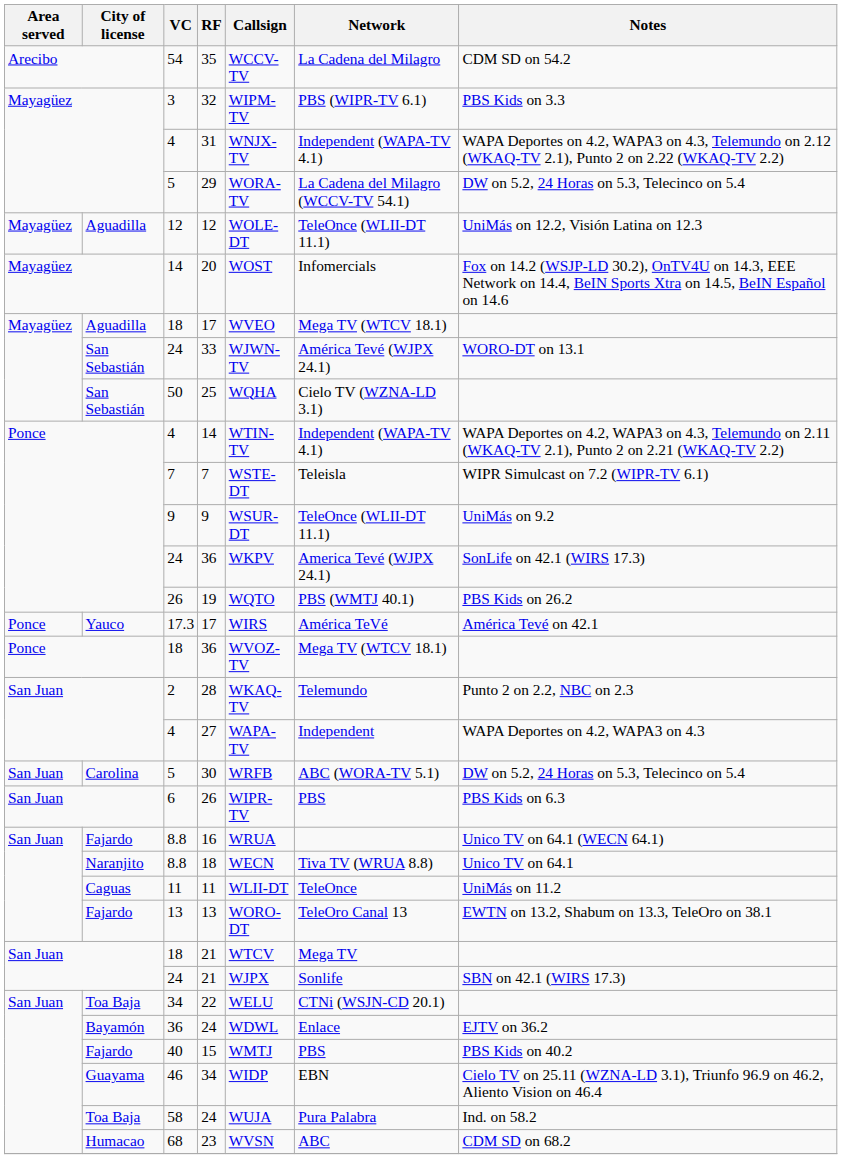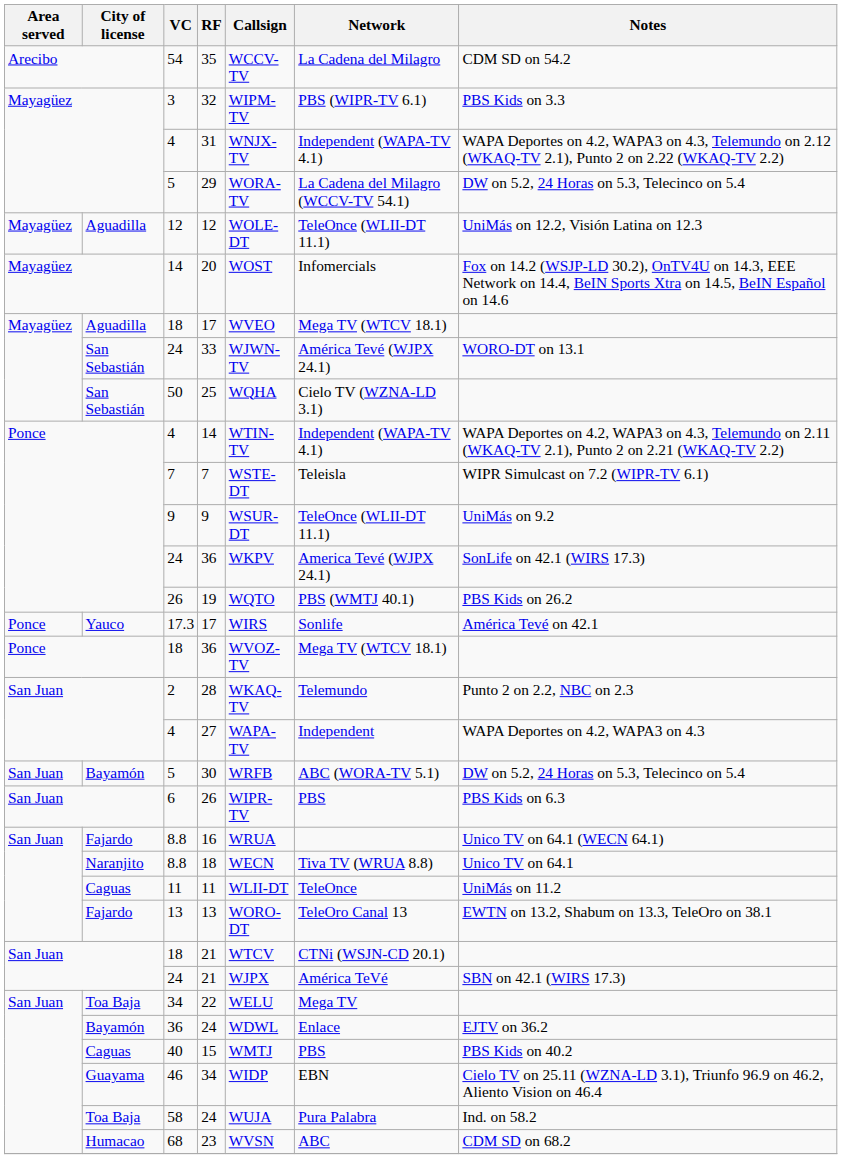 <table class="sortable wikitable">
 <tr>
 <th>Area served</th>
 <th>City of license</th>
 <th>VC</th>
 <th>RF</th>
 <th>Callsign</th>
 <th>Network</th>
 <th class="unsortable">Notes</th>
 </tr>
 <tr style="vertical-align: top; text-align: left;">
 <td colspan="2"><a href='#'>Arecibo</a></td>
 <td>54</td>
 <td>35</td>
 <td><a href='#'>WCCV-TV</a></td>
 <td><a href='#'>La Cadena del Milagro</a></td>
 <td>CDM SD on 54.2</td>
 </tr>
 <tr style="vertical-align: top; text-align: left;">
 <td colspan="2" rowspan="3"><a href='#'>Mayagüez</a></td>
 <td>3</td>
 <td>32</td>
 <td><a href='#'>WIPM-TV</a></td>
 <td><a href='#'>PBS</a> (<a href='#'>WIPR-TV</a> 6.1)</td>
 <td><a href='#'>PBS Kids</a> on 3.3</td>
 </tr>
 <tr style="vertical-align: top; text-align: left;">
 <td>4</td>
 <td>31</td>
 <td><a href='#'>WNJX-TV</a></td>
 <td><a href='#'>Independent</a> (<a href='#'>WAPA-TV</a> 4.1)</td>
 <td>WAPA Deportes on 4.2, WAPA3 on 4.3, <a href='#'>Telemundo</a> on 2.12 (<a href='#'>WKAQ-TV</a> 2.1), Punto 2 on 2.22 (<a href='#'>WKAQ-TV</a> 2.2)</td>
 </tr>
 <tr style="vertical-align: top; text-align: left;">
 <td>5</td>
 <td>29</td>
 <td><a href='#'>WORA-TV</a></td>
 <td><a href='#'>La Cadena del Milagro</a> (<a href='#'>WCCV-TV</a> 54.1)</td>
 <td><a href='#'>DW</a> on 5.2, <a href='#'>24 Horas</a> on 5.3, Telecinco on 5.4</td>
 </tr>
 <tr style="vertical-align: top; text-align: left;">
 <td><a href='#'>Mayagüez</a></td>
 <td><a href='#'>Aguadilla</a></td>
 <td>12</td>
 <td>12</td>
 <td><a href='#'>WOLE-DT</a></td>
 <td><a href='#'>TeleOnce</a> (<a href='#'>WLII-DT</a> 11.1)</td>
 <td><a href='#'>UniMás</a> on 12.2, Visión Latina on 12.3</td>
 </tr>
 <tr style="vertical-align: top; text-align: left;">
 <td colspan="2"><a href='#'>Mayagüez</a></td>
 <td>14</td>
 <td>20</td>
 <td><a href='#'>WOST</a></td>
 <td>Infomercials</td>
 <td><a href='#'>Fox</a> on 14.2 (<a href='#'>WSJP-LD</a> 30.2), <a href='#'>OnTV4U</a> on 14.3, EEE Network on 14.4, <a href='#'>BeIN Sports Xtra</a> on 14.5, <a href='#'>BeIN Español</a> on 14.6</td>
 </tr>
 <tr style="vertical-align: top; text-align: left;">
 <td colspan="1" rowspan="3"><a href='#'>Mayagüez</a></td>
 <td><a href='#'>Aguadilla</a></td>
 <td>18</td>
 <td>17</td>
 <td><a href='#'>WVEO</a></td>
 <td><a href='#'>Mega TV</a> (<a href='#'>WTCV</a> 18.1)</td>
 <td></td>
 </tr>
 <tr style="vertical-align: top; text-align: left;">
 <td><a href='#'>San Sebastián</a></td>
 <td>24</td>
 <td>33</td>
 <td><a href='#'>WJWN-TV</a></td>
 <td><a href='#'>América Tevé</a> (<a href='#'>WJPX</a> 24.1)</td>
 <td><a href='#'>WORO-DT</a> on 13.1</td>
 </tr>
 <tr style="vertical-align: top; text-align: left;">
 <td><a href='#'>San Sebastián</a></td>
 <td>50</td>
 <td>25</td>
 <td><a href='#'>WQHA</a></td>
 <td>Cielo TV (<a href='#'>WZNA-LD</a> 3.1)</td>
 <td></td>
 </tr>
 <tr style="vertical-align: top; text-align: left;">
 <td colspan="2" rowspan="5"><a href='#'>Ponce</a></td>
 <td>4</td>
 <td>14</td>
 <td><a href='#'>WTIN-TV</a></td>
 <td><a href='#'>Independent</a> (<a href='#'>WAPA-TV</a> 4.1)</td>
 <td>WAPA Deportes on 4.2, WAPA3 on 4.3, <a href='#'>Telemundo</a> on 2.11 (<a href='#'>WKAQ-TV</a> 2.1), Punto 2 on 2.21 (<a href='#'>WKAQ-TV</a> 2.2)</td>
 </tr>
 <tr style="vertical-align: top; text-align: left;">
 <td>7</td>
 <td>7</td>
 <td><a href='#'>WSTE-DT</a></td>
 <td>Teleisla</td>
 <td>WIPR Simulcast on 7.2 (<a href='#'>WIPR-TV</a> 6.1)</td>
 </tr>
 <tr style="vertical-align: top; text-align: left;">
 <td>9</td>
 <td>9</td>
 <td><a href='#'>WSUR-DT</a></td>
 <td><a href='#'>TeleOnce</a> (<a href='#'>WLII-DT</a> 11.1)</td>
 <td><a href='#'>UniMás</a> on 9.2</td>
 </tr>
 <tr style="vertical-align: top; text-align: left;">
 <td>24</td>
 <td>36</td>
 <td><a href='#'>WKPV</a></td>
 <td><a href='#'>America Tevé</a> (<a href='#'>WJPX</a> 24.1)</td>
 <td><a href='#'>SonLife</a> on 42.1 (<a href='#'>WIRS</a> 17.3)</td>
 </tr>
 <tr style="vertical-align: top; text-align: left;">
 <td>26</td>
 <td>19</td>
 <td><a href='#'>WQTO</a></td>
 <td><a href='#'>PBS</a> (<a href='#'>WMTJ</a> 40.1)</td>
 <td><a href='#'>PBS Kids</a> on 26.2</td>
 </tr>
 <tr style="vertical-align: top; text-align: left;">
 <td><a href='#'>Ponce</a></td>
 <td><a href='#'>Yauco</a></td>
 <td>17.3</td>
 <td>17</td>
 <td><a href='#'>WIRS</a></td>
-<td><a href='#'>América TeVé</a></td>
+<td><a href='#'>Sonlife</a></td>
 <td><a href='#'>América Tevé</a> on 42.1</td>
 </tr>
 <tr style="vertical-align: top; text-align: left;">
 <td colspan="2"><a href='#'>Ponce</a></td>
 <td>18</td>
 <td>36</td>
 <td><a href='#'>WVOZ-TV</a></td>
 <td><a href='#'>Mega TV</a> (<a href='#'>WTCV</a> 18.1)</td>
 <td></td>
 </tr>
 <tr style="vertical-align: top; text-align: left;">
 <td colspan="2" rowspan="2"><a href='#'>San Juan</a></td>
 <td>2</td>
 <td>28</td>
 <td><a href='#'>WKAQ-TV</a></td>
 <td><a href='#'>Telemundo</a></td>
 <td>Punto 2 on 2.2, <a href='#'>NBC</a> on 2.3</td>
 </tr>
 <tr style="vertical-align: top; text-align: left;">
 <td>4</td>
 <td>27</td>
 <td><a href='#'>WAPA-TV</a></td>
 <td><a href='#'>Independent</a></td>
 <td>WAPA Deportes on 4.2, WAPA3 on 4.3</td>
 </tr>
 <tr style="vertical-align: top; text-align: left;">
 <td><a href='#'>San Juan</a></td>
-<td><a href='#'>Carolina</a></td>
+<td><a href='#'>Bayamón</a></td>
 <td>5</td>
 <td>30</td>
 <td><a href='#'>WRFB</a></td>
 <td><a href='#'>ABC</a> (<a href='#'>WORA-TV</a> 5.1)</td>
 <td><a href='#'>DW</a> on 5.2, <a href='#'>24 Horas</a> on 5.3, Telecinco on 5.4</td>
 </tr>
 <tr style="vertical-align: top; text-align: left;">
 <td colspan="2"><a href='#'>San Juan</a></td>
 <td>6</td>
 <td>26</td>
 <td><a href='#'>WIPR-TV</a></td>
 <td><a href='#'>PBS</a></td>
 <td><a href='#'>PBS Kids</a> on 6.3</td>
 </tr>
 <tr style="vertical-align: top; text-align: left;">
 <td colspan="1" rowspan="4"><a href='#'>San Juan</a></td>
 <td><a href='#'>Fajardo</a></td>
 <td>8.8</td>
 <td>16</td>
 <td><a href='#'>WRUA</a></td>
 <td></td>
 <td><a href='#'>Unico TV</a> on 64.1 (<a href='#'>WECN</a> 64.1)</td>
 </tr>
 <tr style="vertical-align: top; text-align: left;">
 <td><a href='#'>Naranjito</a></td>
 <td>8.8</td>
 <td>18</td>
 <td><a href='#'>WECN</a></td>
 <td><a href='#'>Tiva TV</a> (<a href='#'>WRUA</a> 8.8)</td>
 <td><a href='#'>Unico TV</a> on 64.1</td>
 </tr>
 <tr style="vertical-align: top; text-align: left;">
 <td><a href='#'>Caguas</a></td>
 <td>11</td>
 <td>11</td>
 <td><a href='#'>WLII-DT</a></td>
 <td><a href='#'>TeleOnce</a></td>
 <td><a href='#'>UniMás</a> on 11.2</td>
 </tr>
 <tr style="vertical-align: top; text-align: left;">
 <td><a href='#'>Fajardo</a></td>
 <td>13</td>
 <td>13</td>
 <td><a href='#'>WORO-DT</a></td>
 <td><a href='#'>TeleOro Canal</a> 13</td>
 <td><a href='#'>EWTN</a> on 13.2, Shabum on 13.3, TeleOro on 38.1</td>
 </tr>
 <tr style="vertical-align: top; text-align: left;">
 <td colspan="2" rowspan="2"><a href='#'>San Juan</a></td>
 <td>18</td>
 <td>21</td>
 <td><a href='#'>WTCV</a></td>
-<td><a href='#'>Mega TV</a></td>
+<td><a href='#'>CTNi</a> (<a href='#'>WSJN-CD</a> 20.1)</td>
 <td></td>
 </tr>
 <tr style="vertical-align: top; text-align: left;">
 <td>24</td>
 <td>21</td>
 <td><a href='#'>WJPX</a></td>
-<td><a href='#'>Sonlife</a></td>
+<td><a href='#'>América TeVé</a></td>
 <td><a href='#'>SBN</a> on 42.1 (<a href='#'>WIRS</a> 17.3)</td>
 </tr>
 <tr style="vertical-align: top; text-align: left;">
 <td colspan="1" rowspan="6"><a href='#'>San Juan</a></td>
 <td><a href='#'>Toa Baja</a></td>
 <td>34</td>
 <td>22</td>
 <td><a href='#'>WELU</a></td>
-<td><a href='#'>CTNi</a> (<a href='#'>WSJN-CD</a> 20.1)</td>
+<td><a href='#'>Mega TV</a></td>
 <td></td>
 </tr>
 <tr style="vertical-align: top; text-align: left;">
 <td><a href='#'>Bayamón</a></td>
 <td>36</td>
 <td>24</td>
 <td><a href='#'>WDWL</a></td>
 <td><a href='#'>Enlace</a></td>
 <td><a href='#'>EJTV</a> on 36.2</td>
 </tr>
 <tr style="vertical-align: top; text-align: left;">
-<td><a href='#'>Fajardo</a></td>
+<td><a href='#'>Caguas</a></td>
 <td>40</td>
 <td>15</td>
 <td><a href='#'>WMTJ</a></td>
 <td><a href='#'>PBS</a></td>
 <td><a href='#'>PBS Kids</a> on 40.2</td>
 </tr>
 <tr style="vertical-align: top; text-align: left;">
 <td><a href='#'>Guayama</a></td>
 <td>46</td>
 <td>34</td>
 <td><a href='#'>WIDP</a></td>
 <td>EBN</td>
 <td><a href='#'>Cielo TV</a> on 25.11 (<a href='#'>WZNA-LD</a> 3.1), Triunfo 96.9 on 46.2, Aliento Vision on 46.4</td>
 </tr>
 <tr style="vertical-align: top; text-align: left;">
 <td><a href='#'>Toa Baja</a></td>
 <td>58</td>
 <td>24</td>
 <td><a href='#'>WUJA</a></td>
 <td><a href='#'>Pura Palabra</a></td>
 <td>Ind. on 58.2</td>
 </tr>
 <tr style="vertical-align: top; text-align: left;">
 <td><a href='#'>Humacao</a></td>
 <td>68</td>
 <td>23</td>
 <td><a href='#'>WVSN</a></td>
 <td><a href='#'>ABC</a></td>
 <td><a href='#'>CDM SD</a> on 68.2</td>
 </tr>
 <tr style="vertical-align: top; text-align: left;">
 </tr>
 </table>
